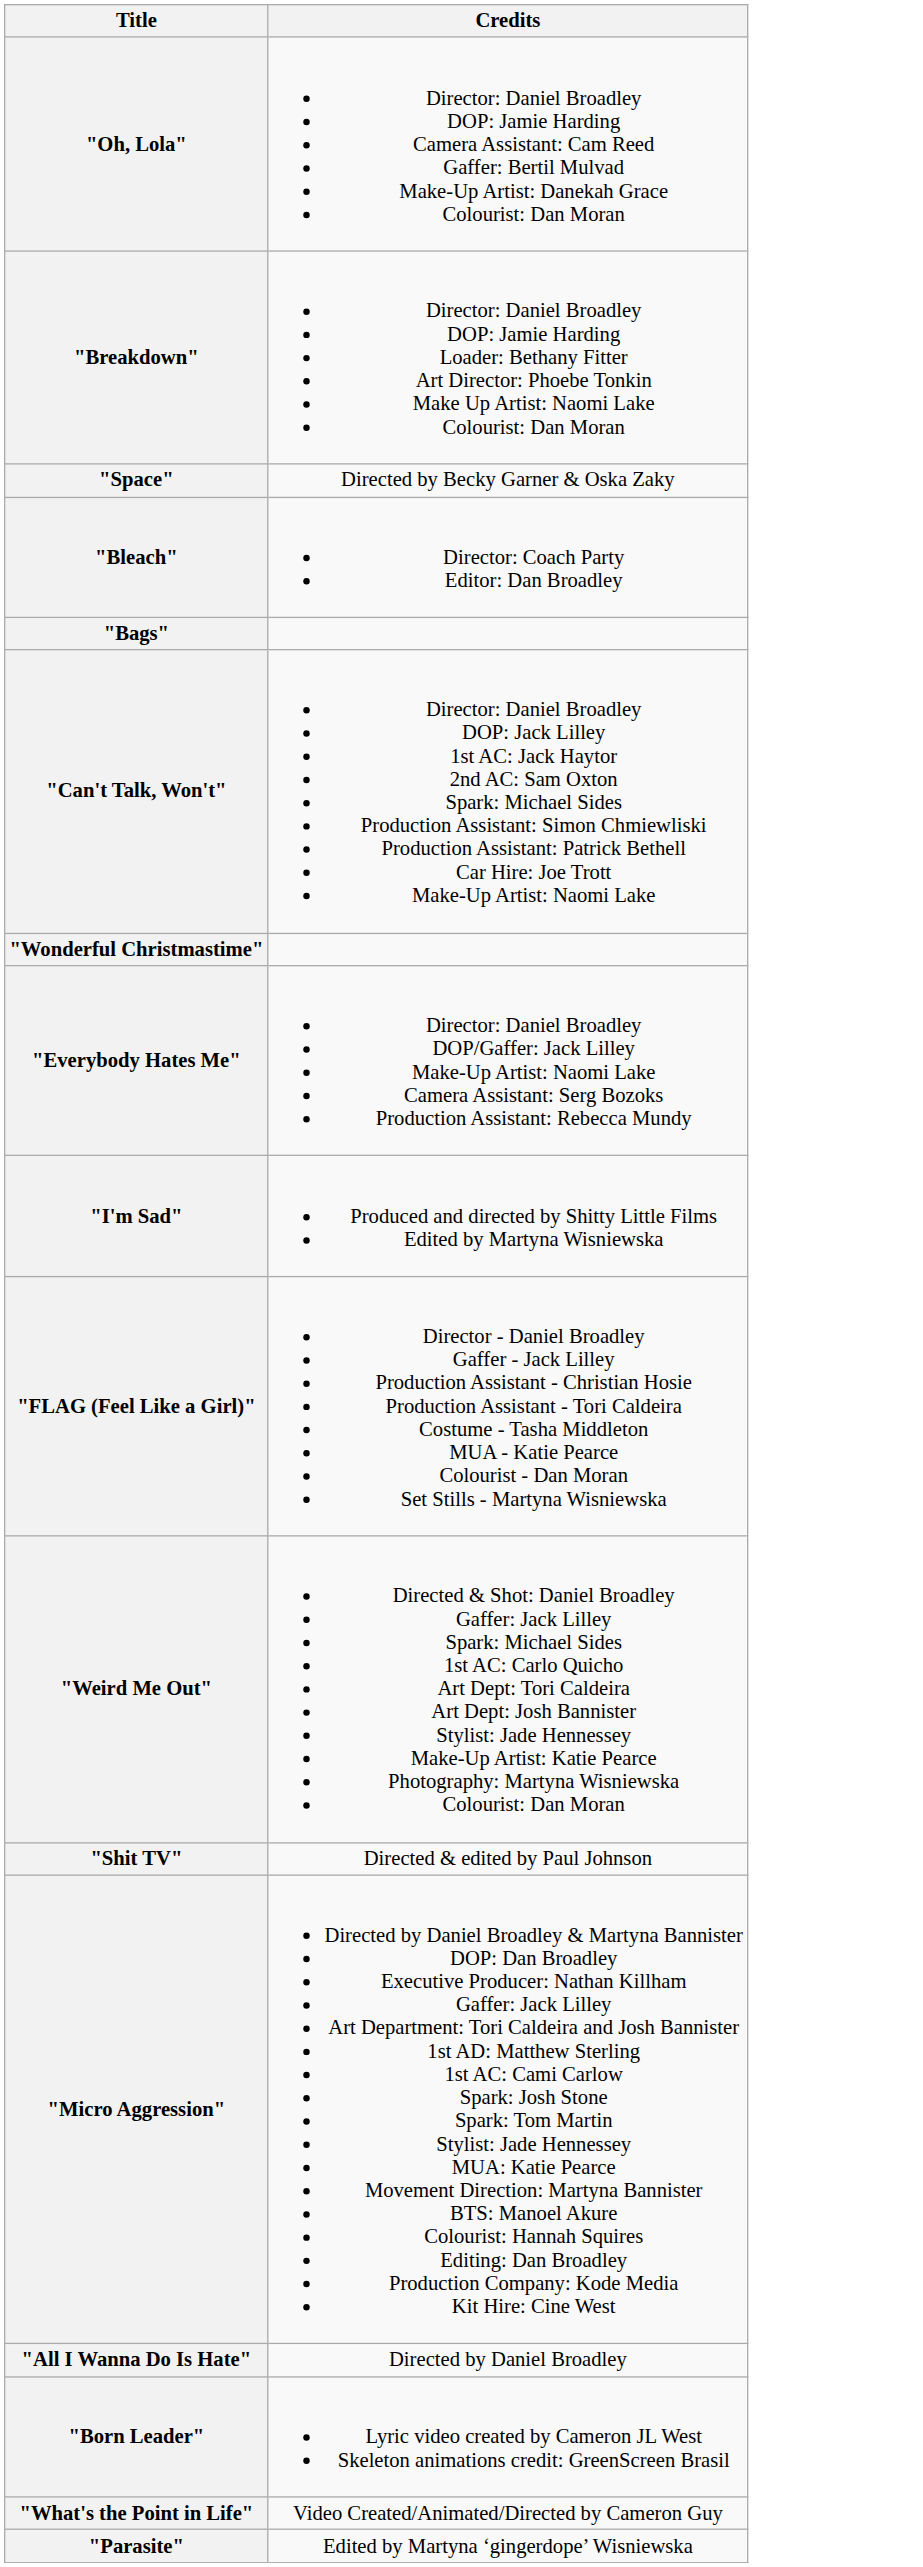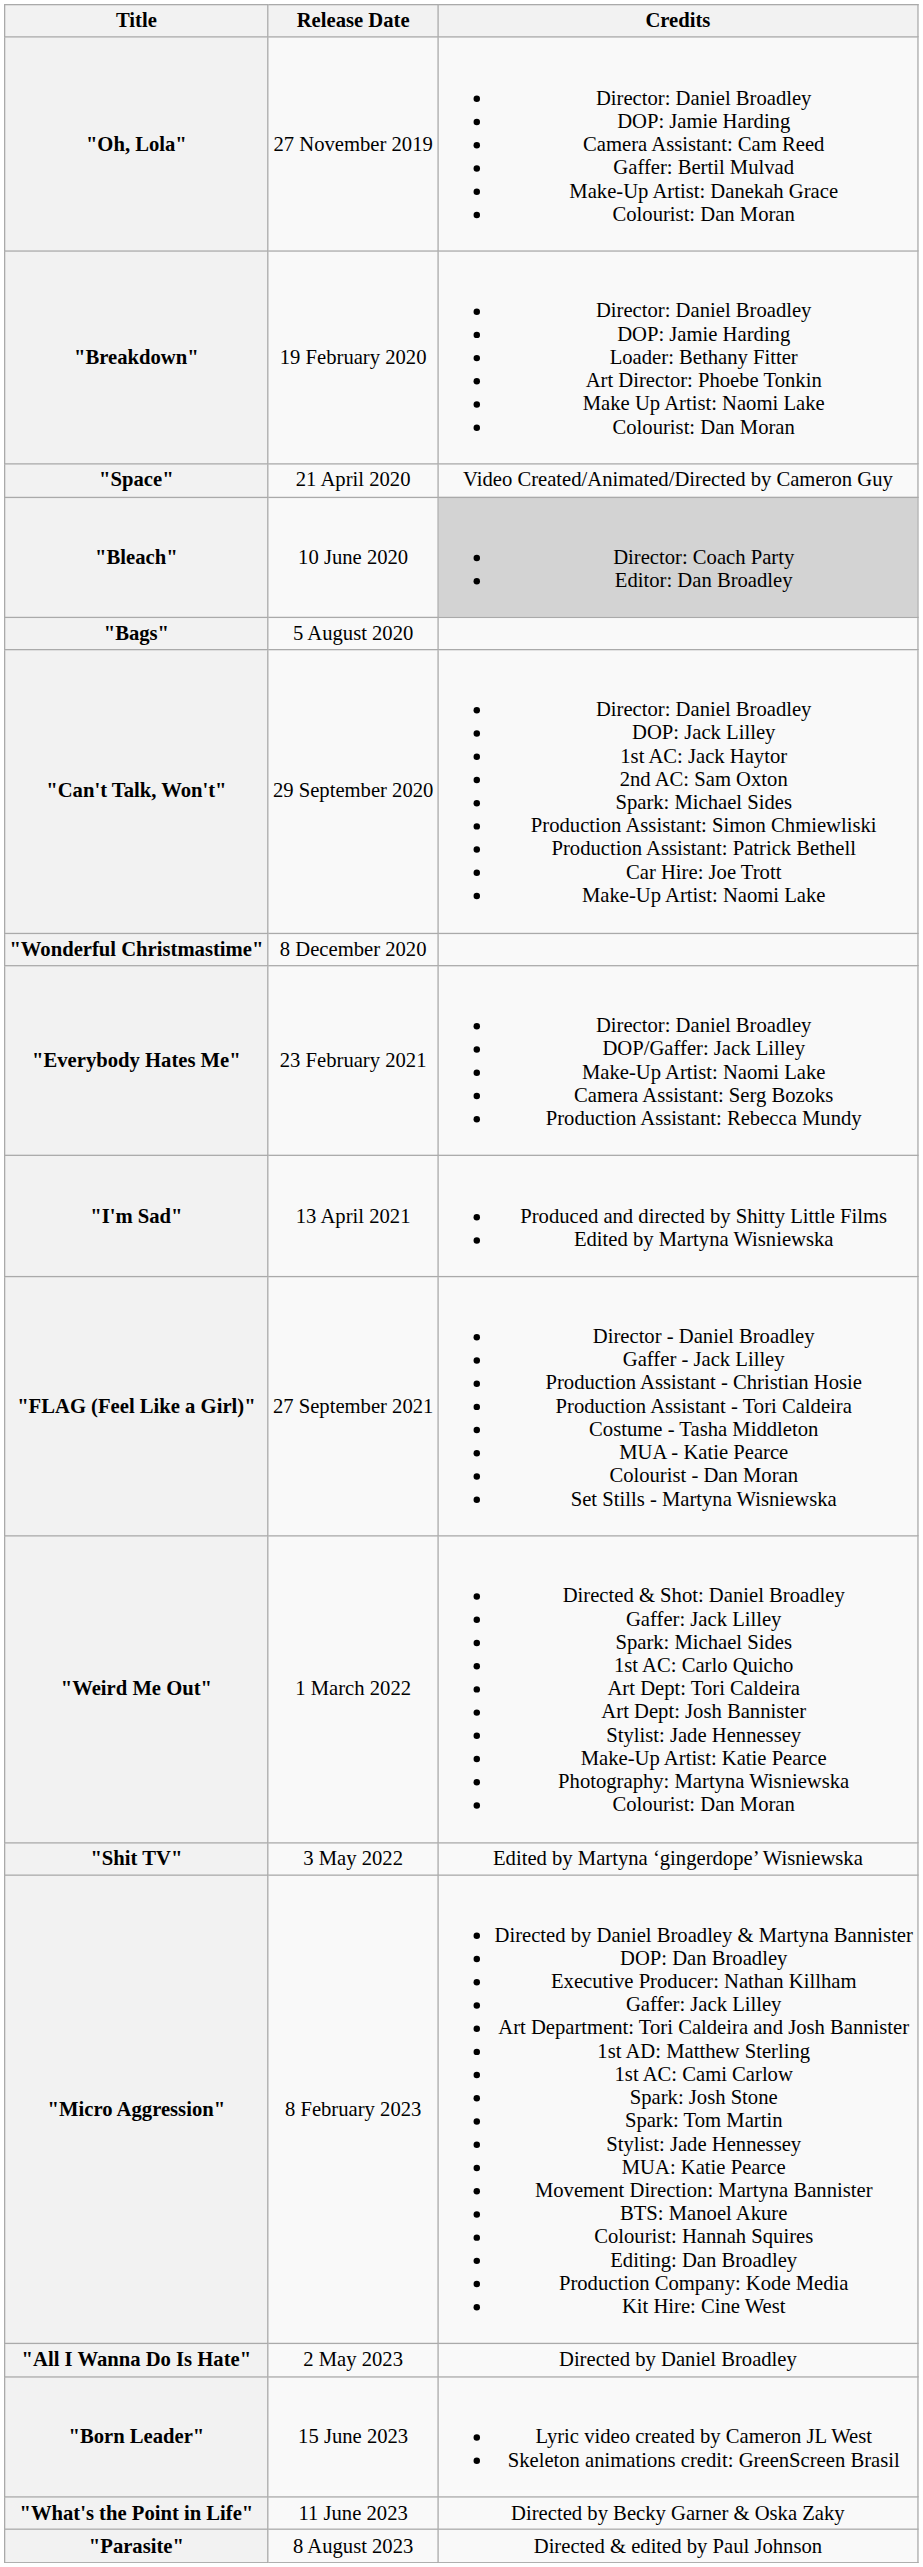 <table class="wikitable plainrowheaders" style="text-align:center;">
 <tr>
 <th scope="col">Title</th>
+<th scope="col">Release Date</th>
 <th scope="col">Credits</th>
 </tr>
 <tr>
 <th scope="row">"Oh, Lola"</th>
+<td>27 November 2019</td>
 <td><br><ul><li>Director: Daniel Broadley</li><li>DOP: Jamie Harding</li><li>Camera Assistant: Cam Reed</li><li>Gaffer: Bertil Mulvad</li><li>Make-Up Artist: Danekah Grace</li><li>Colourist: Dan Moran</li></ul></td>
 </tr>
 <tr>
 <th scope="row">"Breakdown"</th>
+<td>19 February 2020</td>
 <td><br><ul><li>Director: Daniel Broadley</li><li>DOP: Jamie Harding</li><li>Loader: Bethany Fitter</li><li>Art Director: Phoebe Tonkin</li><li>Make Up Artist: Naomi Lake</li><li>Colourist: Dan Moran</li></ul></td>
 </tr>
 <tr>
 <th scope="row">"Space"</th>
-<td>Directed by Becky Garner & Oska Zaky</td>
+<td>21 April 2020</td>
+<td>Video Created/Animated/Directed by Cameron Guy</td>
 </tr>
 <tr>
 <th scope="row">"Bleach"</th>
-<td><br><ul><li>Director: Coach Party</li><li>Editor: Dan Broadley</li></ul></td>
+<td>10 June 2020</td>
+<td style="background: lightgrey;"><br><ul><li>Director: Coach Party</li><li>Editor: Dan Broadley</li></ul></td>
 </tr>
 <tr>
 <th scope="row">"Bags"</th>
+<td>5 August 2020</td>
 <td></td>
 </tr>
 <tr>
 <th scope="row">"Can't Talk, Won't"</th>
+<td>29 September 2020</td>
 <td><br><ul><li>Director: Daniel Broadley</li><li>DOP: Jack Lilley</li><li>1st AC: Jack Haytor</li><li>2nd AC: Sam Oxton</li><li>Spark: Michael Sides</li><li>Production Assistant: Simon Chmiewliski</li><li>Production Assistant: Patrick Bethell</li><li>Car Hire: Joe Trott</li><li>Make-Up Artist: Naomi Lake</li></ul></td>
 </tr>
 <tr>
 <th scope="row">"Wonderful Christmastime"</th>
+<td>8 December 2020</td>
 <td></td>
 </tr>
 <tr>
 <th scope="row">"Everybody Hates Me"</th>
+<td>23 February 2021</td>
 <td><br><ul><li>Director: Daniel Broadley</li><li>DOP/Gaffer: Jack Lilley</li><li>Make-Up Artist: Naomi Lake</li><li>Camera Assistant: Serg Bozoks</li><li>Production Assistant: Rebecca Mundy</li></ul></td>
 </tr>
 <tr>
 <th scope="row">"I'm Sad"</th>
+<td>13 April 2021</td>
 <td><br><ul><li>Produced and directed by Shitty Little Films</li><li>Edited by Martyna Wisniewska</li></ul></td>
 </tr>
 <tr>
 <th scope="row">"FLAG (Feel Like a Girl)"</th>
+<td>27 September 2021</td>
 <td><br><ul><li>Director - Daniel Broadley</li><li>Gaffer - Jack Lilley</li><li>Production Assistant - Christian Hosie</li><li>Production Assistant - Tori Caldeira</li><li>Costume - Tasha Middleton</li><li>MUA - Katie Pearce</li><li>Colourist - Dan Moran</li><li>Set Stills - Martyna Wisniewska</li></ul></td>
 </tr>
 <tr>
 <th scope="row">"Weird Me Out"</th>
+<td>1 March 2022</td>
 <td><br><ul><li>Directed & Shot: Daniel Broadley</li><li>Gaffer: Jack Lilley</li><li>Spark: Michael Sides</li><li>1st AC: Carlo Quicho</li><li>Art Dept: Tori Caldeira</li><li>Art Dept: Josh Bannister</li><li>Stylist: Jade Hennessey</li><li>Make-Up Artist: Katie Pearce</li><li>Photography: Martyna Wisniewska</li><li>Colourist: Dan Moran</li></ul></td>
 </tr>
 <tr>
 <th scope="row">"Shit TV"</th>
-<td>Directed & edited by Paul Johnson</td>
+<td>3 May 2022</td>
+<td>Edited by Martyna ‘gingerdope’ Wisniewska</td>
 </tr>
 <tr>
 <th scope="row">"Micro Aggression"</th>
+<td>8 February 2023</td>
 <td><br><ul><li>Directed by Daniel Broadley & Martyna Bannister</li><li>DOP: Dan Broadley</li><li>Executive Producer: Nathan Killham</li><li>Gaffer: Jack Lilley</li><li>Art Department: Tori Caldeira and Josh Bannister</li><li>1st AD: Matthew Sterling</li><li>1st AC: Cami Carlow</li><li>Spark: Josh Stone</li><li>Spark: Tom Martin</li><li>Stylist: Jade Hennessey</li><li>MUA: Katie Pearce</li><li>Movement Direction: Martyna Bannister</li><li>BTS: Manoel Akure</li><li>Colourist: Hannah Squires</li><li>Editing: Dan Broadley</li><li>Production Company: Kode Media</li><li>Kit Hire: Cine West</li></ul></td>
 </tr>
 <tr>
 <th scope="row">"All I Wanna Do Is Hate"</th>
+<td>2 May 2023</td>
 <td>Directed by Daniel Broadley</td>
 </tr>
 <tr>
 <th scope="row">"Born Leader"</th>
+<td>15 June 2023</td>
 <td><br><ul><li>Lyric video created by Cameron JL West</li><li>Skeleton animations credit: GreenScreen Brasil</li></ul></td>
 </tr>
 <tr>
 <th scope="row">"What's the Point in Life"</th>
-<td>Video Created/Animated/Directed by Cameron Guy</td>
+<td>11 June 2023</td>
+<td>Directed by Becky Garner & Oska Zaky</td>
 </tr>
 <tr>
 <th scope="row">"Parasite"</th>
-<td>Edited by Martyna ‘gingerdope’ Wisniewska</td>
+<td>8 August 2023</td>
+<td>Directed & edited by Paul Johnson</td>
 </tr>
 </table>
